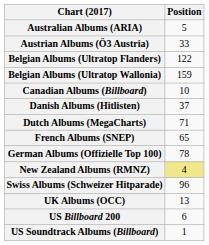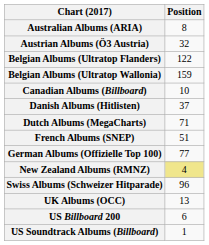 <table class="wikitable sortable plainrowheaders" style="text-align:center">
 <tr>
 <th scope="col">Chart (2017)</th>
 <th scope="col">Position</th>
 </tr>
 <tr>
 <th scope="row">Australian Albums (ARIA)</th>
-<td>5</td>
+<td>8</td>
 </tr>
 <tr>
 <th scope="row">Austrian Albums (Ö3 Austria)<br></th>
-<td>33</td>
+<td>32</td>
 </tr>
 <tr>
 <th scope="row">Belgian Albums (Ultratop Flanders)<br></th>
 <td>122</td>
 </tr>
 <tr>
 <th scope="row">Belgian Albums (Ultratop Wallonia)<br></th>
 <td>159</td>
 </tr>
 <tr>
 <th scope="row">Canadian Albums (<em>Billboard</em>)</th>
 <td>10</td>
 </tr>
 <tr>
 <th scope="row">Danish Albums (Hitlisten)<br></th>
 <td>37</td>
 </tr>
 <tr>
 <th scope="row">Dutch Albums (MegaCharts)<br></th>
 <td>71</td>
 </tr>
 <tr>
 <th scope="row">French Albums (SNEP)<br></th>
-<td>65</td>
+<td>51</td>
 </tr>
 <tr>
 <th scope="row">German Albums (Offizielle Top 100)<br></th>
-<td>78</td>
+<td>77</td>
 </tr>
 <tr>
 <th scope="row">New Zealand Albums (RMNZ)</th>
 <td style="background: khaki;">4</td>
 </tr>
 <tr>
 <th scope="row">Swiss Albums (Schweizer Hitparade)<br></th>
 <td>96</td>
 </tr>
 <tr>
 <th scope="row">UK Albums (OCC)</th>
 <td>13</td>
 </tr>
 <tr>
 <th scope="row">US <em>Billboard</em> 200</th>
 <td>6</td>
 </tr>
 <tr>
 <th scope="row">US Soundtrack Albums (<em>Billboard</em>)</th>
 <td>1</td>
 </tr>
 </table>
